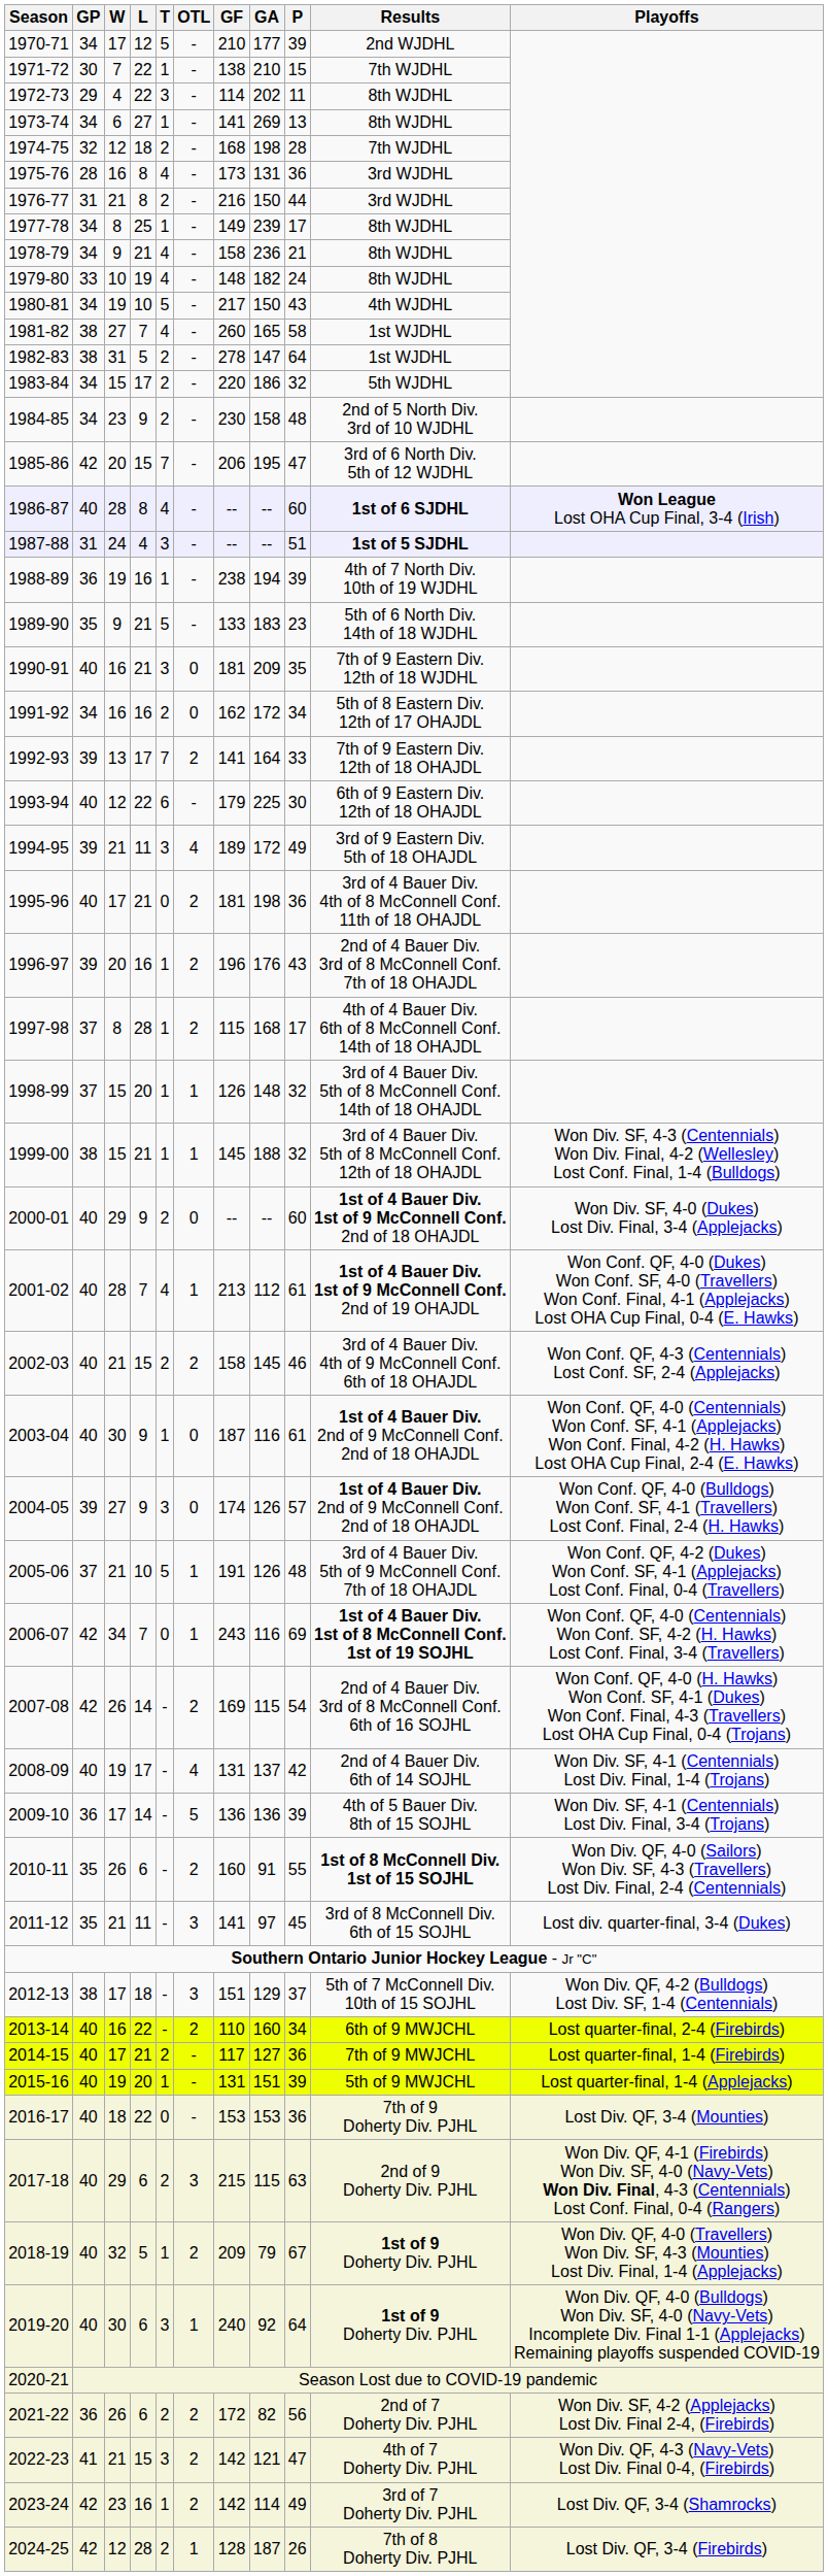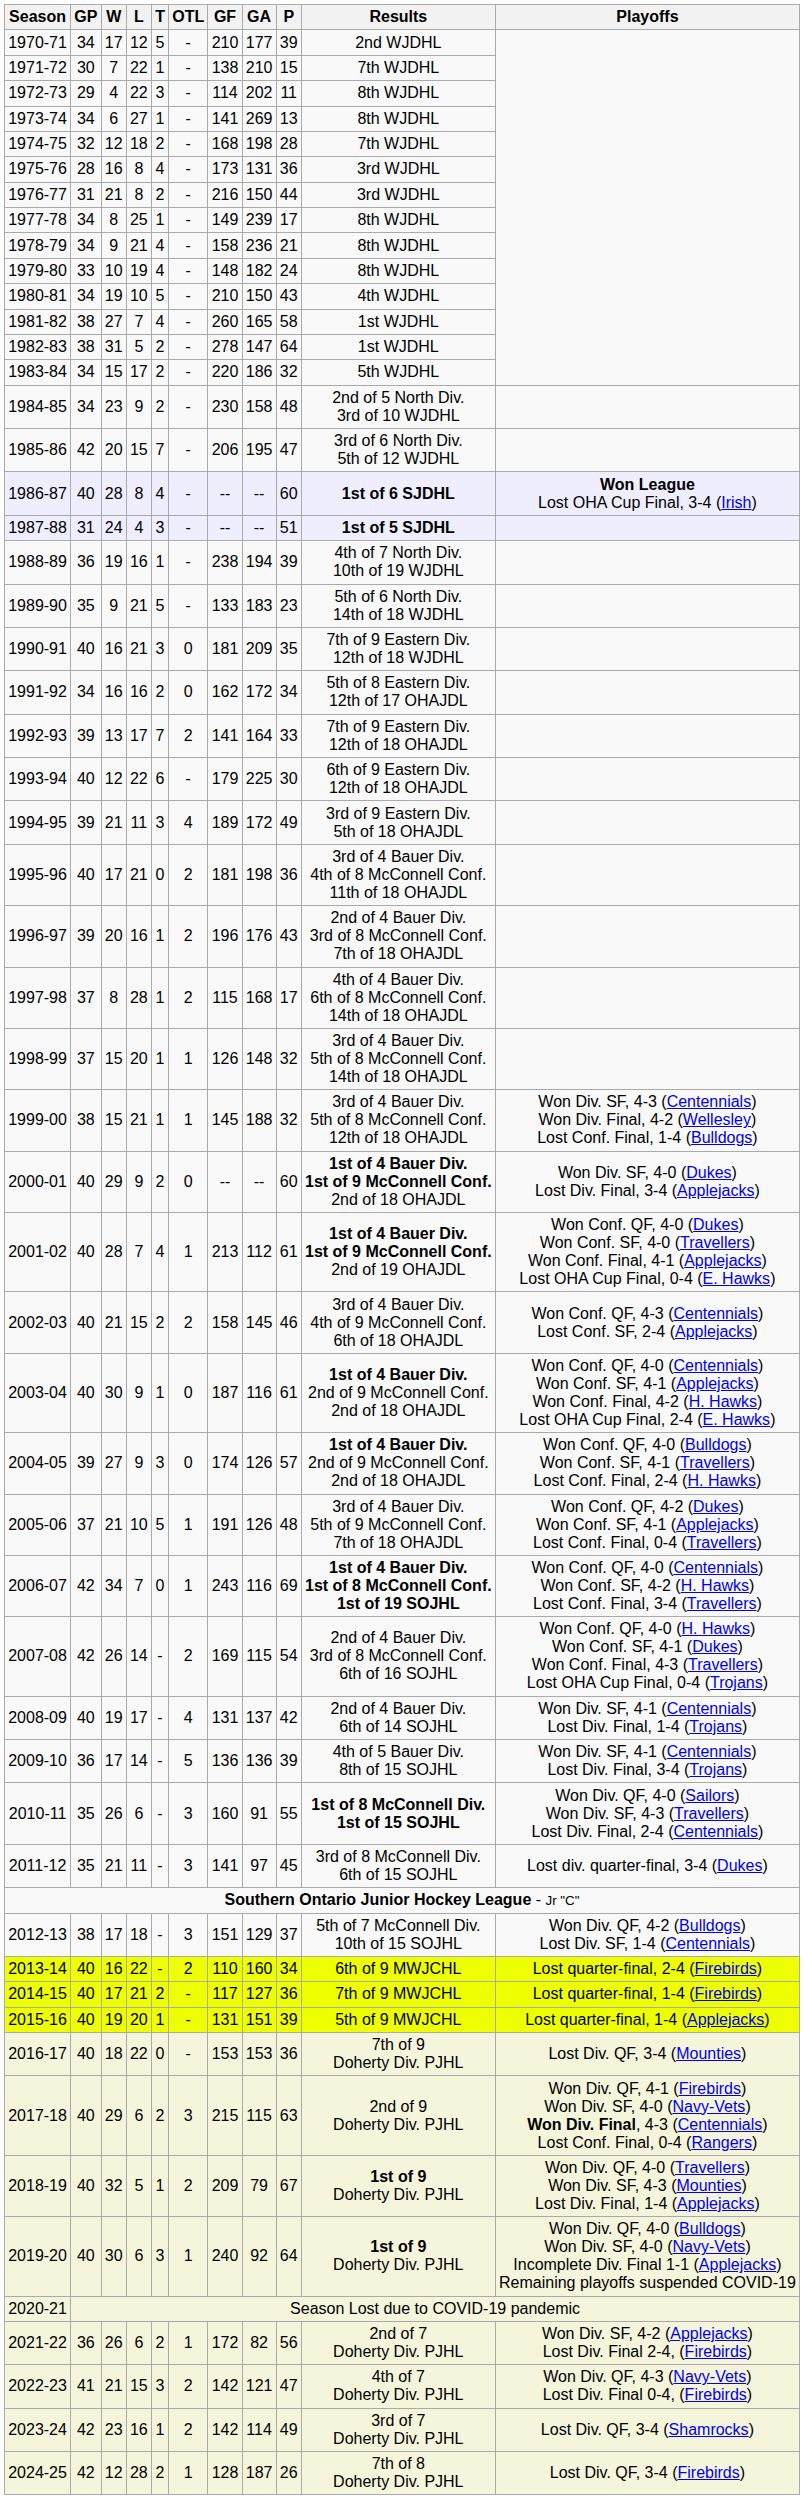 <table class="wikitable">
 <tr>
 <th>Season</th>
 <th>GP</th>
 <th>W</th>
 <th>L</th>
 <th>T</th>
 <th>OTL</th>
 <th>GF</th>
 <th>GA</th>
 <th>P</th>
 <th>Results</th>
 <th>Playoffs</th>
 </tr>
 <tr align="center">
 <td>1970-71</td>
 <td>34</td>
 <td>17</td>
 <td>12</td>
 <td>5</td>
 <td>-</td>
 <td>210</td>
 <td>177</td>
 <td>39</td>
 <td>2nd WJDHL</td>
 </tr>
 <tr align="center">
 <td>1971-72</td>
 <td>30</td>
 <td>7</td>
 <td>22</td>
 <td>1</td>
 <td>-</td>
 <td>138</td>
 <td>210</td>
 <td>15</td>
 <td>7th WJDHL</td>
 </tr>
 <tr align="center">
 <td>1972-73</td>
 <td>29</td>
 <td>4</td>
 <td>22</td>
 <td>3</td>
 <td>-</td>
 <td>114</td>
 <td>202</td>
 <td>11</td>
 <td>8th WJDHL</td>
 </tr>
 <tr align="center">
 <td>1973-74</td>
 <td>34</td>
 <td>6</td>
 <td>27</td>
 <td>1</td>
 <td>-</td>
 <td>141</td>
 <td>269</td>
 <td>13</td>
 <td>8th WJDHL</td>
 </tr>
 <tr align="center">
 <td>1974-75</td>
 <td>32</td>
 <td>12</td>
 <td>18</td>
 <td>2</td>
 <td>-</td>
 <td>168</td>
 <td>198</td>
 <td>28</td>
 <td>7th WJDHL</td>
 </tr>
 <tr align="center">
 <td>1975-76</td>
 <td>28</td>
 <td>16</td>
 <td>8</td>
 <td>4</td>
 <td>-</td>
 <td>173</td>
 <td>131</td>
 <td>36</td>
 <td>3rd WJDHL</td>
 </tr>
 <tr align="center">
 <td>1976-77</td>
 <td>31</td>
 <td>21</td>
 <td>8</td>
 <td>2</td>
 <td>-</td>
 <td>216</td>
 <td>150</td>
 <td>44</td>
 <td>3rd WJDHL</td>
 </tr>
 <tr align="center">
 <td>1977-78</td>
 <td>34</td>
 <td>8</td>
 <td>25</td>
 <td>1</td>
 <td>-</td>
 <td>149</td>
 <td>239</td>
 <td>17</td>
 <td>8th WJDHL</td>
 </tr>
 <tr align="center">
 <td>1978-79</td>
 <td>34</td>
 <td>9</td>
 <td>21</td>
 <td>4</td>
 <td>-</td>
 <td>158</td>
 <td>236</td>
 <td>21</td>
 <td>8th WJDHL</td>
 </tr>
 <tr align="center">
 <td>1979-80</td>
 <td>33</td>
 <td>10</td>
 <td>19</td>
 <td>4</td>
 <td>-</td>
 <td>148</td>
 <td>182</td>
 <td>24</td>
 <td>8th WJDHL</td>
 </tr>
 <tr align="center">
 <td>1980-81</td>
 <td>34</td>
 <td>19</td>
 <td>10</td>
 <td>5</td>
 <td>-</td>
-<td>217</td>
+<td>210</td>
 <td>150</td>
 <td>43</td>
 <td>4th WJDHL</td>
 </tr>
 <tr align="center">
 <td>1981-82</td>
 <td>38</td>
 <td>27</td>
 <td>7</td>
 <td>4</td>
 <td>-</td>
 <td>260</td>
 <td>165</td>
 <td>58</td>
 <td>1st WJDHL</td>
 </tr>
 <tr align="center">
 <td>1982-83</td>
 <td>38</td>
 <td>31</td>
 <td>5</td>
 <td>2</td>
 <td>-</td>
 <td>278</td>
 <td>147</td>
 <td>64</td>
 <td>1st WJDHL</td>
 </tr>
 <tr align="center">
 <td>1983-84</td>
 <td>34</td>
 <td>15</td>
 <td>17</td>
 <td>2</td>
 <td>-</td>
 <td>220</td>
 <td>186</td>
 <td>32</td>
 <td>5th WJDHL</td>
 </tr>
 <tr align="center">
 <td>1984-85</td>
 <td>34</td>
 <td>23</td>
 <td>9</td>
 <td>2</td>
 <td>-</td>
 <td>230</td>
 <td>158</td>
 <td>48</td>
 <td>2nd of 5 North Div.<br>3rd of 10 WJDHL</td>
 <td></td>
 </tr>
 <tr align="center">
 <td>1985-86</td>
 <td>42</td>
 <td>20</td>
 <td>15</td>
 <td>7</td>
 <td>-</td>
 <td>206</td>
 <td>195</td>
 <td>47</td>
 <td>3rd of 6 North Div.<br>5th of 12 WJDHL</td>
 <td></td>
 </tr>
 <tr align="center" bgcolor="#eeeeff">
 <td>1986-87</td>
 <td>40</td>
 <td>28</td>
 <td>8</td>
 <td>4</td>
 <td>-</td>
 <td>--</td>
 <td>--</td>
 <td>60</td>
 <td><strong>1st of 6 SJDHL</strong></td>
 <td><strong>Won League</strong><br>Lost OHA Cup Final, 3-4 (<a href='#'>Irish</a>)</td>
 </tr>
 <tr align="center" bgcolor="#eeeeff">
 <td>1987-88</td>
 <td>31</td>
 <td>24</td>
 <td>4</td>
 <td>3</td>
 <td>-</td>
 <td>--</td>
 <td>--</td>
 <td>51</td>
 <td><strong>1st of 5 SJDHL</strong></td>
 <td></td>
 </tr>
 <tr align="center">
 <td>1988-89</td>
 <td>36</td>
 <td>19</td>
 <td>16</td>
 <td>1</td>
 <td>-</td>
 <td>238</td>
 <td>194</td>
 <td>39</td>
 <td>4th of 7 North Div.<br>10th of 19 WJDHL</td>
 <td></td>
 </tr>
 <tr align="center">
 <td>1989-90</td>
 <td>35</td>
 <td>9</td>
 <td>21</td>
 <td>5</td>
 <td>-</td>
 <td>133</td>
 <td>183</td>
 <td>23</td>
 <td>5th of 6 North Div.<br>14th of 18 WJDHL</td>
 <td></td>
 </tr>
 <tr align="center">
 <td>1990-91</td>
 <td>40</td>
 <td>16</td>
 <td>21</td>
 <td>3</td>
 <td>0</td>
 <td>181</td>
 <td>209</td>
 <td>35</td>
 <td>7th of 9 Eastern Div.<br>12th of 18 WJDHL</td>
 <td></td>
 </tr>
 <tr align="center">
 <td>1991-92</td>
 <td>34</td>
 <td>16</td>
 <td>16</td>
 <td>2</td>
 <td>0</td>
 <td>162</td>
 <td>172</td>
 <td>34</td>
 <td>5th of 8 Eastern Div.<br>12th of 17 OHAJDL</td>
 <td></td>
 </tr>
 <tr align="center">
 <td>1992-93</td>
 <td>39</td>
 <td>13</td>
 <td>17</td>
 <td>7</td>
 <td>2</td>
 <td>141</td>
 <td>164</td>
 <td>33</td>
 <td>7th of 9 Eastern Div.<br>12th of 18 OHAJDL</td>
 <td></td>
 </tr>
 <tr align="center">
 <td>1993-94</td>
 <td>40</td>
 <td>12</td>
 <td>22</td>
 <td>6</td>
 <td>-</td>
 <td>179</td>
 <td>225</td>
 <td>30</td>
 <td>6th of 9 Eastern Div.<br>12th of 18 OHAJDL</td>
 <td></td>
 </tr>
 <tr align="center">
 <td>1994-95</td>
 <td>39</td>
 <td>21</td>
 <td>11</td>
 <td>3</td>
 <td>4</td>
 <td>189</td>
 <td>172</td>
 <td>49</td>
 <td>3rd of 9 Eastern Div.<br>5th of 18 OHAJDL</td>
 <td></td>
 </tr>
 <tr align="center">
 <td>1995-96</td>
 <td>40</td>
 <td>17</td>
 <td>21</td>
 <td>0</td>
 <td>2</td>
 <td>181</td>
 <td>198</td>
 <td>36</td>
 <td>3rd of 4 Bauer Div.<br>4th of 8 McConnell Conf.<br>11th of 18 OHAJDL</td>
 <td></td>
 </tr>
 <tr align="center">
 <td>1996-97</td>
 <td>39</td>
 <td>20</td>
 <td>16</td>
 <td>1</td>
 <td>2</td>
 <td>196</td>
 <td>176</td>
 <td>43</td>
 <td>2nd of 4 Bauer Div.<br>3rd of 8 McConnell Conf.<br>7th of 18 OHAJDL</td>
 <td></td>
 </tr>
 <tr align="center">
 <td>1997-98</td>
 <td>37</td>
 <td>8</td>
 <td>28</td>
 <td>1</td>
 <td>2</td>
 <td>115</td>
 <td>168</td>
 <td>17</td>
 <td>4th of 4 Bauer Div.<br> 6th of 8 McConnell Conf.<br>14th of 18 OHAJDL</td>
 <td></td>
 </tr>
 <tr align="center">
 <td>1998-99</td>
 <td>37</td>
 <td>15</td>
 <td>20</td>
 <td>1</td>
 <td>1</td>
 <td>126</td>
 <td>148</td>
 <td>32</td>
 <td>3rd of 4 Bauer Div.<br>5th of 8 McConnell Conf.<br>14th of 18 OHAJDL</td>
 <td></td>
 </tr>
 <tr align="center">
 <td>1999-00</td>
 <td>38</td>
 <td>15</td>
 <td>21</td>
 <td>1</td>
 <td>1</td>
 <td>145</td>
 <td>188</td>
 <td>32</td>
 <td>3rd of 4 Bauer Div.<br>5th of 8 McConnell Conf.<br>12th of 18 OHAJDL</td>
 <td>Won Div. SF, 4-3 (<a href='#'>Centennials</a>)<br>Won Div. Final, 4-2 (<a href='#'>Wellesley</a>)<br>Lost Conf. Final, 1-4 (<a href='#'>Bulldogs</a>)</td>
 </tr>
 <tr align="center">
 <td>2000-01</td>
 <td>40</td>
 <td>29</td>
 <td>9</td>
 <td>2</td>
 <td>0</td>
 <td>--</td>
 <td>--</td>
 <td>60</td>
 <td><strong>1st of 4 Bauer Div.</strong><br><strong>1st of 9 McConnell Conf.</strong><br>2nd of 18 OHAJDL</td>
 <td>Won Div. SF, 4-0 (<a href='#'>Dukes</a>)<br>Lost Div. Final, 3-4 (<a href='#'>Applejacks</a>)</td>
 </tr>
 <tr align="center">
 <td>2001-02</td>
 <td>40</td>
 <td>28</td>
 <td>7</td>
 <td>4</td>
 <td>1</td>
 <td>213</td>
 <td>112</td>
 <td>61</td>
 <td><strong>1st of 4 Bauer Div.</strong><br><strong>1st of 9 McConnell Conf.</strong><br>2nd of 19 OHAJDL</td>
 <td>Won Conf. QF, 4-0 (<a href='#'>Dukes</a>)<br>Won Conf. SF, 4-0 (<a href='#'>Travellers</a>)<br>Won Conf. Final, 4-1 (<a href='#'>Applejacks</a>)<br> Lost OHA Cup Final, 0-4 (<a href='#'>E. Hawks</a>)</td>
 </tr>
 <tr align="center">
 <td>2002-03</td>
 <td>40</td>
 <td>21</td>
 <td>15</td>
 <td>2</td>
 <td>2</td>
 <td>158</td>
 <td>145</td>
 <td>46</td>
 <td>3rd of 4 Bauer Div.<br>4th of 9 McConnell Conf.<br>6th of 18 OHAJDL</td>
 <td>Won Conf. QF, 4-3 (<a href='#'>Centennials</a>)<br>Lost Conf. SF, 2-4 (<a href='#'>Applejacks</a>)</td>
 </tr>
 <tr align="center">
 <td>2003-04</td>
 <td>40</td>
 <td>30</td>
 <td>9</td>
 <td>1</td>
 <td>0</td>
 <td>187</td>
 <td>116</td>
 <td>61</td>
 <td><strong>1st of 4 Bauer Div.</strong><br>2nd of 9 McConnell Conf.<br>2nd of 18 OHAJDL</td>
 <td>Won Conf. QF, 4-0 (<a href='#'>Centennials</a>)<br>Won Conf. SF, 4-1 (<a href='#'>Applejacks</a>)<br>Won Conf. Final, 4-2 (<a href='#'>H. Hawks</a>)<br>Lost OHA Cup Final, 2-4 (<a href='#'>E. Hawks</a>)</td>
 </tr>
 <tr align="center">
 <td>2004-05</td>
 <td>39</td>
 <td>27</td>
 <td>9</td>
 <td>3</td>
 <td>0</td>
 <td>174</td>
 <td>126</td>
 <td>57</td>
 <td><strong>1st of 4 Bauer Div.</strong><br>2nd of 9 McConnell Conf.<br>2nd of 18 OHAJDL</td>
 <td>Won Conf. QF, 4-0 (<a href='#'>Bulldogs</a>)<br>Won Conf. SF, 4-1 (<a href='#'>Travellers</a>)<br>Lost Conf. Final, 2-4 (<a href='#'>H. Hawks</a>)</td>
 </tr>
 <tr align="center">
 <td>2005-06</td>
 <td>37</td>
 <td>21</td>
 <td>10</td>
 <td>5</td>
 <td>1</td>
 <td>191</td>
 <td>126</td>
 <td>48</td>
 <td>3rd of 4 Bauer Div.<br>5th of 9 McConnell Conf.<br>7th of 18 OHAJDL</td>
 <td>Won Conf. QF, 4-2 (<a href='#'>Dukes</a>)<br>Won Conf. SF, 4-1 (<a href='#'>Applejacks</a>)<br>Lost Conf. Final, 0-4 (<a href='#'>Travellers</a>)</td>
 </tr>
 <tr align="center">
 <td>2006-07</td>
 <td>42</td>
 <td>34</td>
 <td>7</td>
 <td>0</td>
 <td>1</td>
 <td>243</td>
 <td>116</td>
 <td>69</td>
 <td><strong>1st of 4 Bauer Div.</strong><br><strong>1st of 8 McConnell Conf.</strong><br><strong>1st of 19 SOJHL</strong></td>
 <td>Won Conf. QF, 4-0 (<a href='#'>Centennials</a>)<br>Won Conf. SF, 4-2 (<a href='#'>H. Hawks</a>)<br>Lost Conf. Final, 3-4 (<a href='#'>Travellers</a>)</td>
 </tr>
 <tr align="center">
 <td>2007-08</td>
 <td>42</td>
 <td>26</td>
 <td>14</td>
 <td>-</td>
 <td>2</td>
 <td>169</td>
 <td>115</td>
 <td>54</td>
 <td>2nd of 4 Bauer Div.<br>3rd of 8 McConnell Conf.<br>6th of 16 SOJHL</td>
 <td>Won Conf. QF, 4-0 (<a href='#'>H. Hawks</a>)<br>Won Conf. SF, 4-1 (<a href='#'>Dukes</a>)<br>Won Conf. Final, 4-3 (<a href='#'>Travellers</a>)<br>Lost OHA Cup Final, 0-4 (<a href='#'>Trojans</a>)</td>
 </tr>
 <tr align="center">
 <td>2008-09</td>
 <td>40</td>
 <td>19</td>
 <td>17</td>
 <td>-</td>
 <td>4</td>
 <td>131</td>
 <td>137</td>
 <td>42</td>
 <td>2nd of 4 Bauer Div.<br>6th of 14 SOJHL</td>
 <td>Won Div. SF, 4-1 (<a href='#'>Centennials</a>)<br>Lost Div. Final, 1-4 (<a href='#'>Trojans</a>)</td>
 </tr>
 <tr align="center">
 <td>2009-10</td>
 <td>36</td>
 <td>17</td>
 <td>14</td>
 <td>-</td>
 <td>5</td>
 <td>136</td>
 <td>136</td>
 <td>39</td>
 <td>4th of 5 Bauer Div.<br>8th of 15 SOJHL</td>
 <td>Won Div. SF, 4-1 (<a href='#'>Centennials</a>)<br>Lost Div. Final, 3-4 (<a href='#'>Trojans</a>)</td>
 </tr>
 <tr align="center">
 <td>2010-11</td>
 <td>35</td>
 <td>26</td>
 <td>6</td>
 <td>-</td>
-<td>2</td>
+<td>3</td>
 <td>160</td>
 <td>91</td>
 <td>55</td>
 <td><strong>1st of 8 McConnell Div.</strong><br><strong>1st of 15 SOJHL</strong></td>
 <td>Won Div. QF, 4-0 (<a href='#'>Sailors</a>)<br>Won Div. SF, 4-3 (<a href='#'>Travellers</a>)<br>Lost Div. Final, 2-4 (<a href='#'>Centennials</a>)</td>
 </tr>
 <tr align="center">
 <td>2011-12</td>
 <td>35</td>
 <td>21</td>
 <td>11</td>
 <td>-</td>
 <td>3</td>
 <td>141</td>
 <td>97</td>
 <td>45</td>
 <td>3rd of 8 McConnell Div.<br>6th of 15 SOJHL</td>
 <td>Lost div. quarter-final, 3-4 (<a href='#'>Dukes</a>)</td>
 </tr>
 <tr align="center">
 <td colspan=11><strong>Southern Ontario Junior Hockey League</strong>   -  <small>Jr "C"</small></td>
 </tr>
 <tr align="center">
 <td>2012-13</td>
 <td>38</td>
 <td>17</td>
 <td>18</td>
 <td>-</td>
 <td>3</td>
 <td>151</td>
 <td>129</td>
 <td>37</td>
 <td>5th of 7 McConnell Div.<br>10th of 15 SOJHL</td>
 <td>Won Div. QF, 4-2 (<a href='#'>Bulldogs</a>)<br>Lost Div. SF, 1-4 (<a href='#'>Centennials</a>)</td>
 </tr>
 <tr align="center" bgcolor="#eeffgg">
 <td>2013-14</td>
 <td>40</td>
 <td>16</td>
 <td>22</td>
 <td>-</td>
 <td>2</td>
 <td>110</td>
 <td>160</td>
 <td>34</td>
 <td>6th of 9 MWJCHL</td>
 <td>Lost quarter-final, 2-4 (<a href='#'>Firebirds</a>)</td>
 </tr>
 <tr align="center" bgcolor="#eeffgg">
 <td>2014-15</td>
 <td>40</td>
 <td>17</td>
 <td>21</td>
 <td>2</td>
 <td>-</td>
 <td>117</td>
 <td>127</td>
 <td>36</td>
 <td>7th of 9 MWJCHL</td>
 <td>Lost quarter-final, 1-4 (<a href='#'>Firebirds</a>)</td>
 </tr>
 <tr align="center" bgcolor="#eeffgg">
 <td>2015-16</td>
 <td>40</td>
 <td>19</td>
 <td>20</td>
 <td>1</td>
 <td>-</td>
 <td>131</td>
 <td>151</td>
 <td>39</td>
 <td>5th of 9 MWJCHL</td>
 <td>Lost quarter-final, 1-4 (<a href='#'>Applejacks</a>)</td>
 </tr>
 <tr align="center" bgcolor="beige">
 <td>2016-17</td>
 <td>40</td>
 <td>18</td>
 <td>22</td>
 <td>0</td>
 <td>-</td>
 <td>153</td>
 <td>153</td>
 <td>36</td>
 <td>7th of 9<br>Doherty Div. PJHL</td>
 <td>Lost Div. QF, 3-4 (<a href='#'>Mounties</a>)</td>
 </tr>
 <tr align="center" bgcolor="beige">
 <td>2017-18</td>
 <td>40</td>
 <td>29</td>
 <td>6</td>
 <td>2</td>
 <td>3</td>
 <td>215</td>
 <td>115</td>
 <td>63</td>
 <td>2nd of 9<br>Doherty Div. PJHL</td>
 <td>Won Div. QF, 4-1 (<a href='#'>Firebirds</a>)<br>Won Div. SF, 4-0 (<a href='#'>Navy-Vets</a>)<br><strong>Won Div. Final</strong>, 4-3 (<a href='#'>Centennials</a>)<br>Lost Conf. Final, 0-4 (<a href='#'>Rangers</a>)</td>
 </tr>
 <tr align="center" bgcolor="beige">
 <td>2018-19</td>
 <td>40</td>
 <td>32</td>
 <td>5</td>
 <td>1</td>
 <td>2</td>
 <td>209</td>
 <td>79</td>
 <td>67</td>
 <td><strong>1st of 9</strong><br>Doherty Div. PJHL</td>
 <td>Won Div. QF, 4-0 (<a href='#'>Travellers</a>)<br>Won Div. SF, 4-3 (<a href='#'>Mounties</a>)<br>Lost Div. Final, 1-4 (<a href='#'>Applejacks</a>)</td>
 </tr>
 <tr align="center" bgcolor="beige">
 <td>2019-20</td>
 <td>40</td>
 <td>30</td>
 <td>6</td>
 <td>3</td>
 <td>1</td>
 <td>240</td>
 <td>92</td>
 <td>64</td>
 <td><strong>1st of 9</strong><br>Doherty Div. PJHL</td>
 <td>Won Div. QF, 4-0 (<a href='#'>Bulldogs</a>)<br>Won Div. SF, 4-0 (<a href='#'>Navy-Vets</a>)<br>Incomplete Div. Final 1-1 (<a href='#'>Applejacks</a>)<br> Remaining playoffs suspended COVID-19</td>
 </tr>
 <tr align="center" bgcolor="beige">
 <td>2020-21</td>
 <td colspan="10">Season Lost due to COVID-19 pandemic</td>
 </tr>
 <tr align="center" bgcolor="beige">
 <td>2021-22</td>
 <td>36</td>
 <td>26</td>
 <td>6</td>
 <td>2</td>
-<td>2</td>
+<td>1</td>
 <td>172</td>
 <td>82</td>
 <td>56</td>
 <td>2nd of 7<br>Doherty Div. PJHL</td>
 <td>Won Div. SF, 4-2 (<a href='#'>Applejacks</a>)<br>Lost Div. Final 2-4, (<a href='#'>Firebirds</a>)</td>
 </tr>
 <tr align="center" bgcolor="beige">
 <td>2022-23</td>
 <td>41</td>
 <td>21</td>
 <td>15</td>
 <td>3</td>
 <td>2</td>
 <td>142</td>
 <td>121</td>
 <td>47</td>
 <td>4th of 7<br>Doherty Div. PJHL</td>
 <td>Won Div. QF, 4-3 (<a href='#'>Navy-Vets</a>)<br>Lost Div. Final 0-4, (<a href='#'>Firebirds</a>)</td>
 </tr>
 <tr align="center" bgcolor="beige">
 <td>2023-24</td>
 <td>42</td>
 <td>23</td>
 <td>16</td>
 <td>1</td>
 <td>2</td>
 <td>142</td>
 <td>114</td>
 <td>49</td>
 <td>3rd of 7<br>Doherty Div. PJHL</td>
 <td>Lost Div. QF, 3-4 (<a href='#'>Shamrocks</a>)</td>
 </tr>
 <tr align="center" bgcolor="beige">
 <td>2024-25</td>
 <td>42</td>
 <td>12</td>
 <td>28</td>
 <td>2</td>
 <td>1</td>
 <td>128</td>
 <td>187</td>
 <td>26</td>
 <td>7th of 8<br>Doherty Div. PJHL</td>
 <td>Lost Div. QF, 3-4 (<a href='#'>Firebirds</a>)</td>
 </tr>
 </table>
